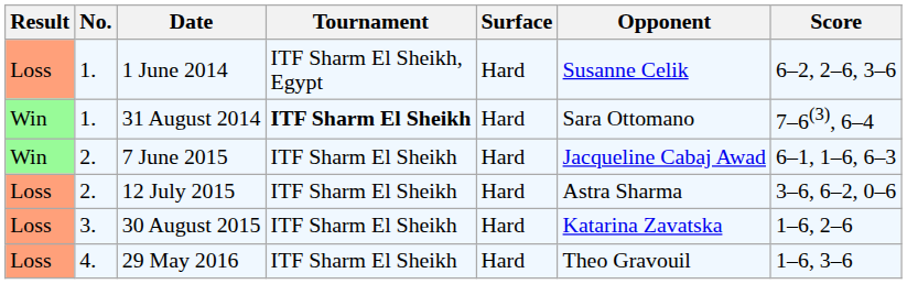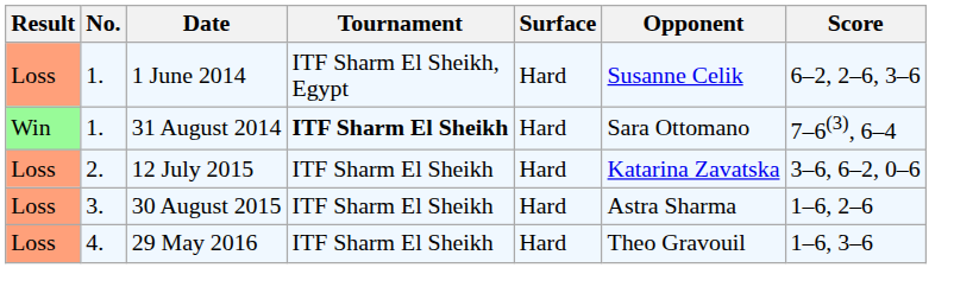 <table class="sortable wikitable">
 <tr>
 <th>Result</th>
 <th>No.</th>
 <th>Date</th>
 <th>Tournament</th>
 <th>Surface</th>
 <th>Opponent</th>
 <th class="unsortable">Score</th>
 </tr>
 <tr style="background:#f0f8ff;">
 <td bgcolor="FFA07A">Loss</td>
 <td>1.</td>
 <td>1 June 2014</td>
 <td>ITF Sharm El Sheikh, <br>Egypt</td>
 <td>Hard</td>
 <td> <a href='#'>Susanne Celik</a></td>
 <td>6–2, 2–6, 3–6</td>
 </tr>
 <tr style="background:#f0f8ff;">
 <td bgcolor="98FB98">Win</td>
 <td>1.</td>
 <td>31 August 2014</td>
 <td><strong>ITF Sharm El Sheikh</strong></td>
 <td>Hard</td>
 <td> Sara Ottomano</td>
 <td>7–6<sup>(3)</sup>, 6–4</td>
 </tr>
 <tr style="background:#f0f8ff;">
-<td bgcolor="98FB98">Win</td>
-<td>2.</td>
-<td>7 June 2015</td>
-<td>ITF Sharm El Sheikh</td>
-<td>Hard</td>
-<td> <a href='#'>Jacqueline Cabaj Awad</a></td>
-<td>6–1, 1–6, 6–3</td>
-</tr>
-<tr style="background:#f0f8ff;">
 <td bgcolor="FFA07A">Loss</td>
 <td>2.</td>
 <td>12 July 2015</td>
 <td>ITF Sharm El Sheikh</td>
 <td>Hard</td>
-<td> Astra Sharma</td>
+<td> <a href='#'>Katarina Zavatska</a></td>
 <td>3–6, 6–2, 0–6</td>
 </tr>
 <tr style="background:#f0f8ff;">
 <td bgcolor="FFA07A">Loss</td>
 <td>3.</td>
 <td>30 August 2015</td>
 <td>ITF Sharm El Sheikh</td>
 <td>Hard</td>
-<td> <a href='#'>Katarina Zavatska</a></td>
+<td> Astra Sharma</td>
 <td>1–6, 2–6</td>
 </tr>
 <tr style="background:#f0f8ff;">
 <td bgcolor="FFA07A">Loss</td>
 <td>4.</td>
 <td>29 May 2016</td>
 <td>ITF Sharm El Sheikh</td>
 <td>Hard</td>
 <td> Theo Gravouil</td>
 <td>1–6, 3–6</td>
 </tr>
 </table>
